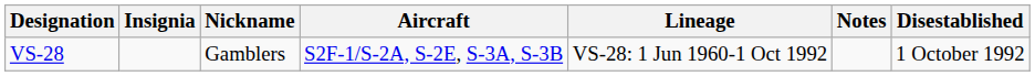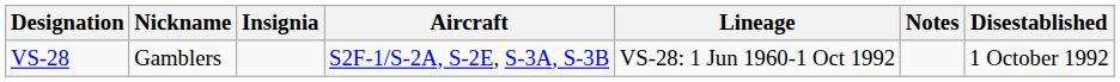 <table class="wikitable">
 <tr>
 <th>Designation</th>
+<th>Nickname</th>
 <th>Insignia</th>
-<th>Nickname</th>
 <th>Aircraft</th>
 <th>Lineage</th>
 <th>Notes</th>
 <th>Disestablished</th>
 </tr>
 <tr>
 <td><a href='#'>VS-28</a></td>
+<td>Gamblers</td>
 <td></td>
-<td>Gamblers</td>
 <td><a href='#'>S2F-1/S-2A, S-2E</a>, <a href='#'>S-3A, S-3B</a></td>
 <td style="white-space: nowrap;">VS-28: 1 Jun 1960-1 Oct 1992</td>
 <td></td>
 <td>1 October 1992</td>
 </tr>
 </table>
